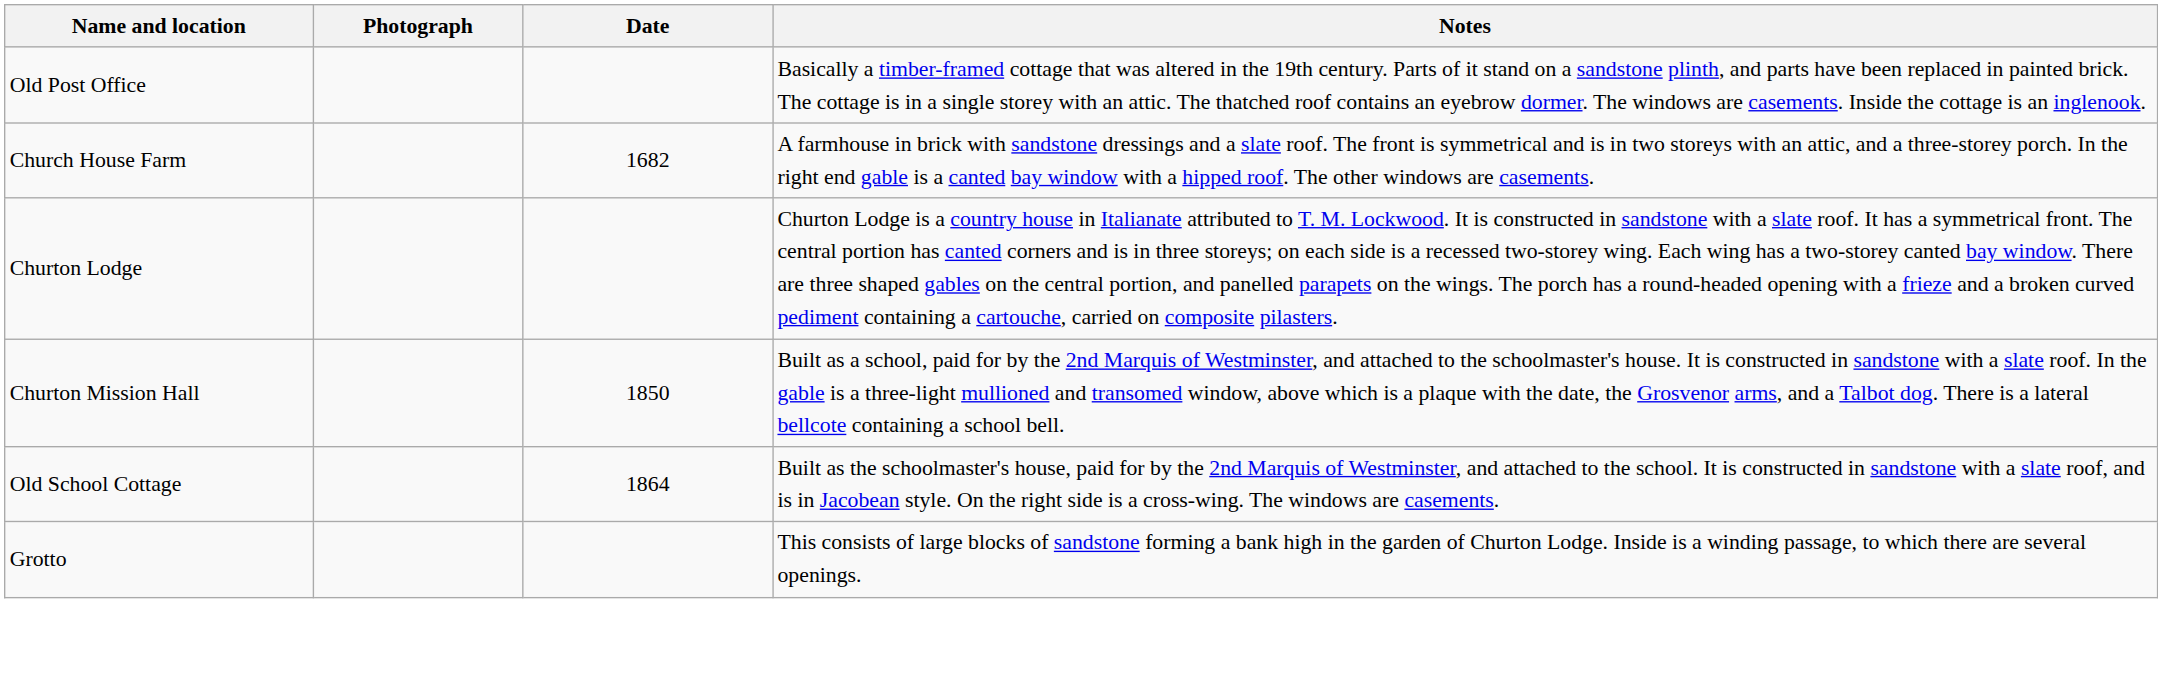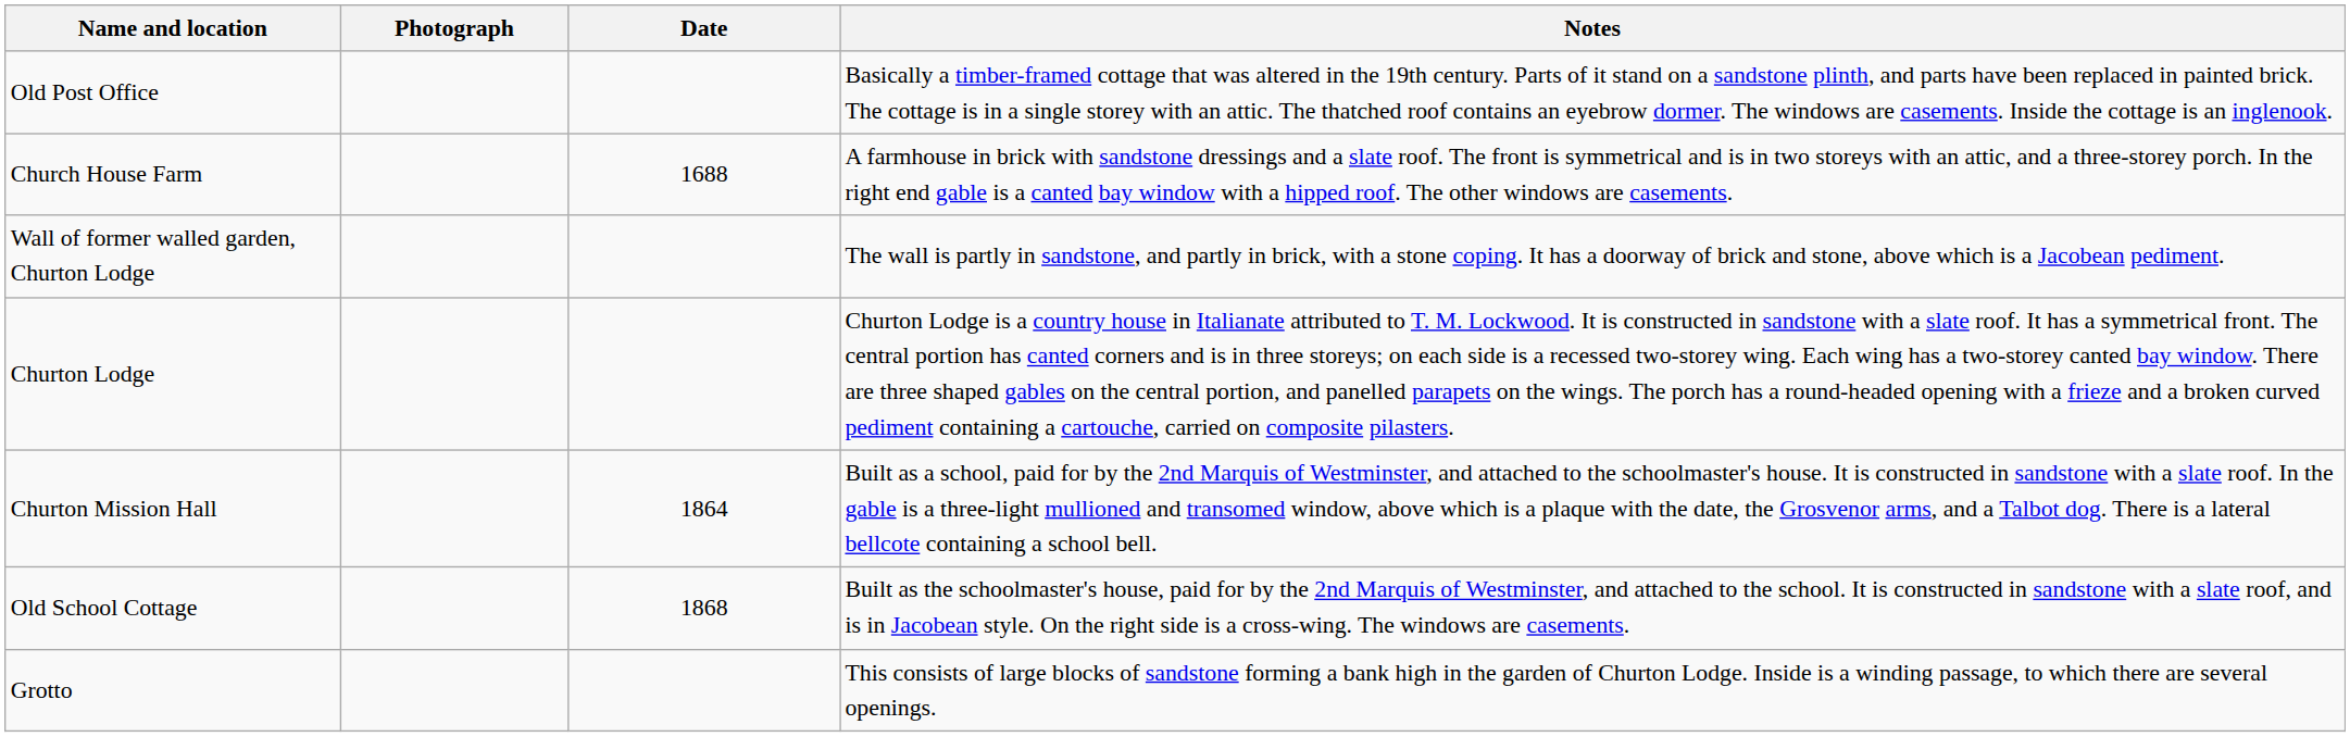 <table class="wikitable sortable plainrowheaders" style="width:100%;border:0px;text-align:left;line-height:150%;">
 <tr>
 <th scope="col"  style="width:150px">Name and location</th>
 <th scope="col"  style="width:100px" class="unsortable">Photograph</th>
 <th scope="col"  style="width:120px">Date</th>
 <th scope="col"  style="width:700px" class="unsortable">Notes</th>
 </tr>
 <tr>
 <td>Old Post Office<br><small></small></td>
 <td></td>
 <td align="center"></td>
 <td>Basically a <a href='#'>timber-framed</a> cottage that was altered in the 19th century.  Parts of it stand on a <a href='#'>sandstone</a> <a href='#'>plinth</a>, and parts have been replaced in painted brick.  The cottage is in a single storey with an attic.  The thatched roof contains an eyebrow <a href='#'>dormer</a>.  The windows are <a href='#'>casements</a>.  Inside the cottage is an <a href='#'>inglenook</a>.</td>
 </tr>
 <tr>
 <td>Church House Farm<br><small></small></td>
 <td></td>
-<td align="center">1682</td>
+<td align="center">1688</td>
 <td>A farmhouse in brick with <a href='#'>sandstone</a> dressings and a <a href='#'>slate</a> roof.  The front is symmetrical and is in two storeys with an attic, and a three-storey porch.  In the right end <a href='#'>gable</a> is a <a href='#'>canted</a> <a href='#'>bay window</a> with a <a href='#'>hipped roof</a>.  The other windows are <a href='#'>casements</a>.</td>
+</tr>
+<tr>
+<td>Wall of former walled garden, Churton Lodge<br><small></small></td>
+<td></td>
+<td align="center"></td>
+<td>The wall is partly in <a href='#'>sandstone</a>, and partly in brick, with a stone <a href='#'>coping</a>.  It has a doorway of brick and stone, above which is a <a href='#'>Jacobean</a> <a href='#'>pediment</a>.</td>
 </tr>
 <tr>
 <td>Churton Lodge<br><small></small></td>
 <td></td>
 <td align="center"></td>
 <td>Churton Lodge is a <a href='#'>country house</a> in <a href='#'>Italianate</a> attributed to <a href='#'>T. M. Lockwood</a>.  It is constructed in <a href='#'>sandstone</a> with a <a href='#'>slate</a> roof.  It has a symmetrical front.  The central portion has <a href='#'>canted</a> corners and is in three storeys; on each side is a recessed two-storey wing.  Each wing has a two-storey canted <a href='#'>bay window</a>.  There are three shaped <a href='#'>gables</a> on the central portion, and panelled <a href='#'>parapets</a> on the wings.  The porch has a round-headed opening with a <a href='#'>frieze</a> and a broken curved <a href='#'>pediment</a> containing a <a href='#'>cartouche</a>, carried on <a href='#'>composite</a> <a href='#'>pilasters</a>.</td>
 </tr>
 <tr>
 <td>Churton Mission Hall<br><small></small></td>
 <td></td>
-<td align="center">1850</td>
+<td align="center">1864</td>
 <td>Built as a school, paid for by the <a href='#'>2nd Marquis of Westminster</a>, and attached to the schoolmaster's house.  It is constructed in <a href='#'>sandstone</a> with a <a href='#'>slate</a> roof.  In the <a href='#'>gable</a> is a three-light <a href='#'>mullioned</a> and <a href='#'>transomed</a> window, above which is a plaque with the date, the <a href='#'>Grosvenor</a> <a href='#'>arms</a>, and a <a href='#'>Talbot dog</a>.  There is a lateral <a href='#'>bellcote</a> containing a school bell.</td>
 </tr>
 <tr>
 <td>Old School Cottage<br><small></small></td>
 <td></td>
-<td align="center">1864</td>
+<td align="center">1868</td>
 <td>Built as the schoolmaster's house, paid for by the <a href='#'>2nd Marquis of Westminster</a>, and attached to the school.  It is constructed in <a href='#'>sandstone</a> with a <a href='#'>slate</a> roof, and is in <a href='#'>Jacobean</a> style.  On the right side is a cross-wing.  The windows are <a href='#'>casements</a>.</td>
 </tr>
 <tr>
 <td>Grotto<br><small></small></td>
 <td></td>
 <td align="center"></td>
 <td>This consists of large blocks of <a href='#'>sandstone</a> forming a bank  high in the garden of Churton Lodge.  Inside is a winding passage, to which there are several openings.</td>
 </tr>
 <tr>
 </tr>
 </table>
